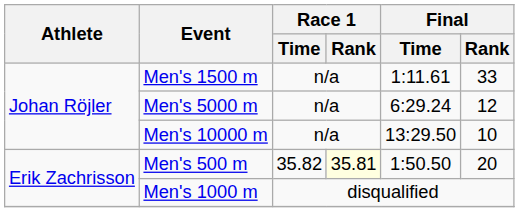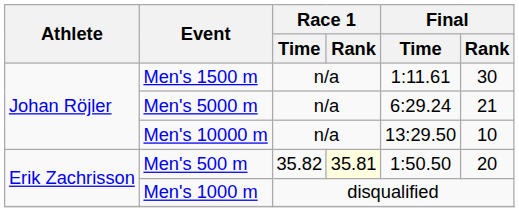 <table class="wikitable" style="font-size:90%">
 <tr>
 <th rowspan="2">Athlete</th>
 <th rowspan="2">Event</th>
 <th colspan="2">Race 1</th>
 <th colspan="2">Final</th>
 </tr>
 <tr>
 <th>Time</th>
 <th>Rank</th>
 <th>Time</th>
 <th>Rank</th>
 </tr>
 <tr>
 <td rowspan=3><a href='#'>Johan Röjler</a></td>
 <td><a href='#'>Men's 1500 m</a></td>
 <td colspan=2 align="center">n/a</td>
 <td align="center">1:11.61</td>
-<td align="center">33</td>
+<td align="center">30</td>
 </tr>
 <tr ]>
 <td><a href='#'>Men's 5000 m</a></td>
 <td colspan=2 align="center">n/a</td>
 <td align="center">6:29.24</td>
-<td align="center">12</td>
+<td align="center">21</td>
 </tr>
 <tr>
 <td><a href='#'>Men's 10000 m</a></td>
 <td colspan=2 align="center">n/a</td>
 <td align="center">13:29.50</td>
 <td align="center">10</td>
 </tr>
 <tr>
 <td rowspan=2><a href='#'>Erik Zachrisson</a></td>
 <td><a href='#'>Men's 500 m</a></td>
 <td align="center">35.82</td>
 <td align="center" style="background: lightyellow;">35.81</td>
 <td align="center">1:50.50</td>
 <td align="center">20</td>
 </tr>
 <tr>
 <td><a href='#'>Men's 1000 m</a></td>
 <td colspan=4 align="center">disqualified</td>
 </tr>
 <tr>
 </tr>
 </table>
